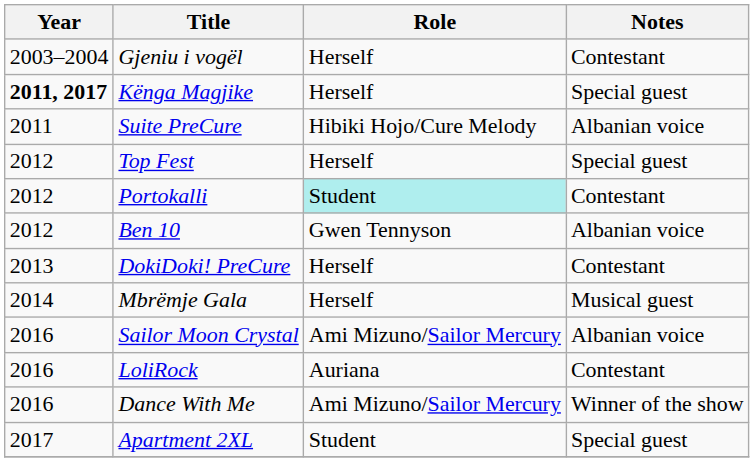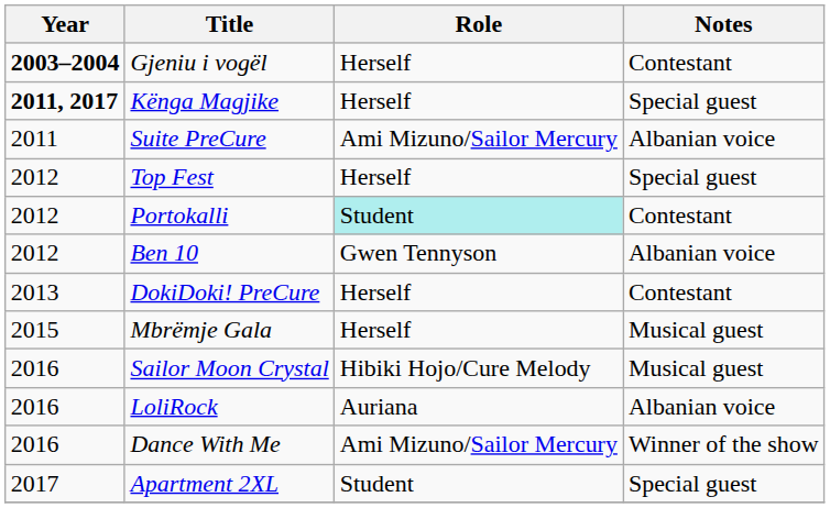 <table class="wikitable sortable">
 <tr>
 <th>Year</th>
 <th>Title</th>
 <th>Role</th>
 <th class="unsortable">Notes</th>
 </tr>
 <tr>
-<td>2003–2004</td>
+<td><strong>2003–2004</strong></td>
 <td><em>Gjeniu i vogël</em></td>
 <td>Herself</td>
 <td>Contestant</td>
 </tr>
 <tr>
 <td><strong>2011, 2017</strong></td>
 <td><em><a href='#'>Kënga Magjike</a></em></td>
 <td>Herself</td>
 <td>Special guest</td>
 </tr>
 <tr>
 <td>2011</td>
 <td><em><a href='#'>Suite PreCure</a></em></td>
-<td>Hibiki Hojo/Cure Melody</td>
+<td>Ami Mizuno/<a href='#'>Sailor Mercury</a></td>
 <td>Albanian voice</td>
 </tr>
 <tr>
 <td>2012</td>
 <td><em><a href='#'>Top Fest</a></em></td>
 <td>Herself</td>
 <td>Special guest</td>
 </tr>
 <tr>
 <td>2012</td>
 <td><em><a href='#'>Portokalli</a></em></td>
 <td style="background: paleturquoise;">Student</td>
 <td>Contestant</td>
 </tr>
 <tr>
 <td>2012</td>
 <td><em><a href='#'>Ben 10</a></em></td>
 <td>Gwen Tennyson</td>
 <td>Albanian voice</td>
 </tr>
 <tr>
 <td>2013</td>
 <td><em><a href='#'>DokiDoki! PreCure</a></em></td>
 <td>Herself</td>
 <td>Contestant</td>
 </tr>
 <tr>
-<td>2014</td>
+<td>2015</td>
 <td><em>Mbrëmje Gala</em></td>
 <td>Herself</td>
 <td>Musical guest</td>
 </tr>
 <tr>
 <td>2016</td>
 <td><em><a href='#'>Sailor Moon Crystal</a></em></td>
-<td>Ami Mizuno/<a href='#'>Sailor Mercury</a></td>
-<td>Albanian voice</td>
+<td>Hibiki Hojo/Cure Melody</td>
+<td>Musical guest</td>
 </tr>
 <tr>
 <td>2016</td>
 <td><em><a href='#'>LoliRock</a></em></td>
 <td>Auriana</td>
-<td>Contestant</td>
+<td>Albanian voice</td>
 </tr>
 <tr>
 <td>2016</td>
 <td><em>Dance With Me</em></td>
 <td>Ami Mizuno/<a href='#'>Sailor Mercury</a></td>
 <td>Winner of the show</td>
 </tr>
 <tr>
 <td>2017</td>
 <td><em><a href='#'>Apartment 2XL</a></em></td>
 <td>Student</td>
 <td>Special guest</td>
 </tr>
 <tr>
 </tr>
 </table>
